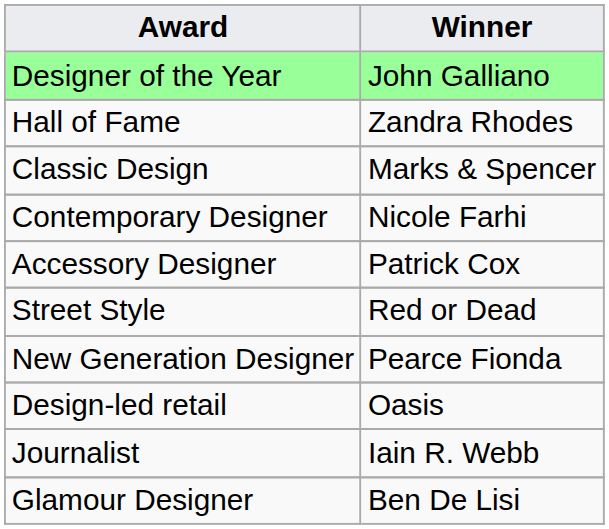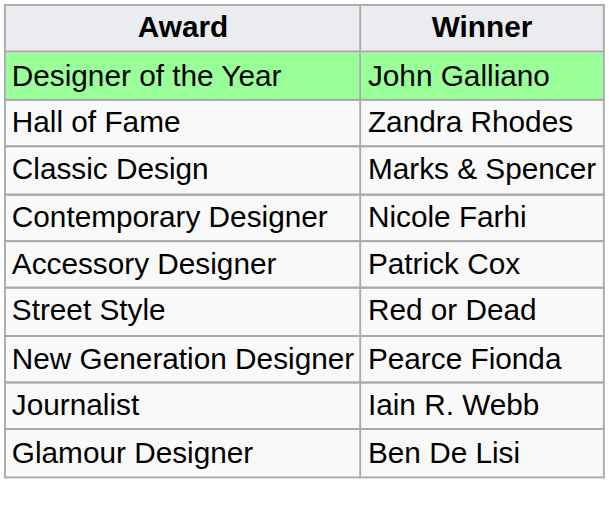 <table class="wikitable">
 <tr>
 <th style="background:#EAECF0">Award</th>
 <th style="background:#EAECF0">Winner</th>
 </tr>
 <tr>
 <td style="background:#99ff99">Designer of the Year</td>
 <td style="background:#99ff99">John Galliano</td>
 </tr>
 <tr>
 </tr>
 <tr>
 <td>Hall of Fame</td>
 <td>Zandra Rhodes</td>
 </tr>
 <tr>
 </tr>
 <tr>
 <td>Classic Design</td>
 <td>Marks & Spencer</td>
 </tr>
 <tr>
 </tr>
 <tr>
 <td>Contemporary Designer</td>
 <td>Nicole Farhi</td>
 </tr>
 <tr>
 </tr>
 <tr>
 <td>Accessory Designer</td>
 <td>Patrick Cox</td>
 </tr>
 <tr>
 </tr>
 <tr>
 <td>Street Style</td>
 <td>Red or Dead</td>
 </tr>
 <tr>
 </tr>
 <tr>
 <td>New Generation Designer</td>
 <td>Pearce Fionda</td>
 </tr>
 <tr>
 </tr>
 <tr>
-<td>Design-led retail</td>
-<td>Oasis</td>
-</tr>
-<tr>
 </tr>
 <tr>
 <td>Journalist</td>
 <td>Iain R. Webb</td>
 </tr>
 <tr>
 </tr>
 <tr>
 <td>Glamour Designer</td>
 <td>Ben De Lisi</td>
 </tr>
 </table>
